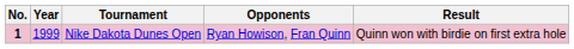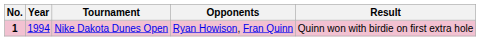 <table class="wikitable" style="font-size:95%;">
 <tr>
 <th>No.</th>
 <th>Year</th>
 <th>Tournament</th>
 <th>Opponents</th>
 <th>Result</th>
 </tr>
 <tr style="background:#F2C1D1;">
 <td align=center><strong>1</strong></td>
-<td><a href='#'>1999</a></td>
+<td><a href='#'>1994</a></td>
 <td><a href='#'>Nike Dakota Dunes Open</a></td>
 <td> <a href='#'>Ryan Howison</a>,  <a href='#'>Fran Quinn</a></td>
 <td>Quinn won with birdie on first extra hole</td>
 </tr>
 </table>
